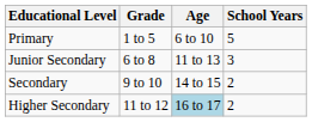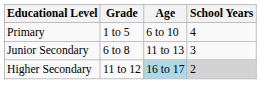 <table class="wikitable sortable">
 <tr>
 <th>Educational Level</th>
 <th>Grade</th>
 <th>Age</th>
 <th>School Years</th>
 </tr>
 <tr>
 <td>Primary</td>
 <td>1 to 5</td>
 <td>6 to 10</td>
-<td>5</td>
+<td>4</td>
 </tr>
 <tr>
 <td>Junior Secondary</td>
 <td>6 to 8</td>
 <td>11 to 13</td>
 <td>3</td>
 </tr>
 <tr>
-<td>Secondary</td>
-<td>9 to 10</td>
-<td>14 to 15</td>
-<td>2</td>
-</tr>
-<tr>
 <td>Higher Secondary</td>
 <td>11 to 12</td>
 <td style="background: lightblue;">16 to 17</td>
-<td>2</td>
+<td style="background: lightgrey;">2</td>
 </tr>
 </table>
